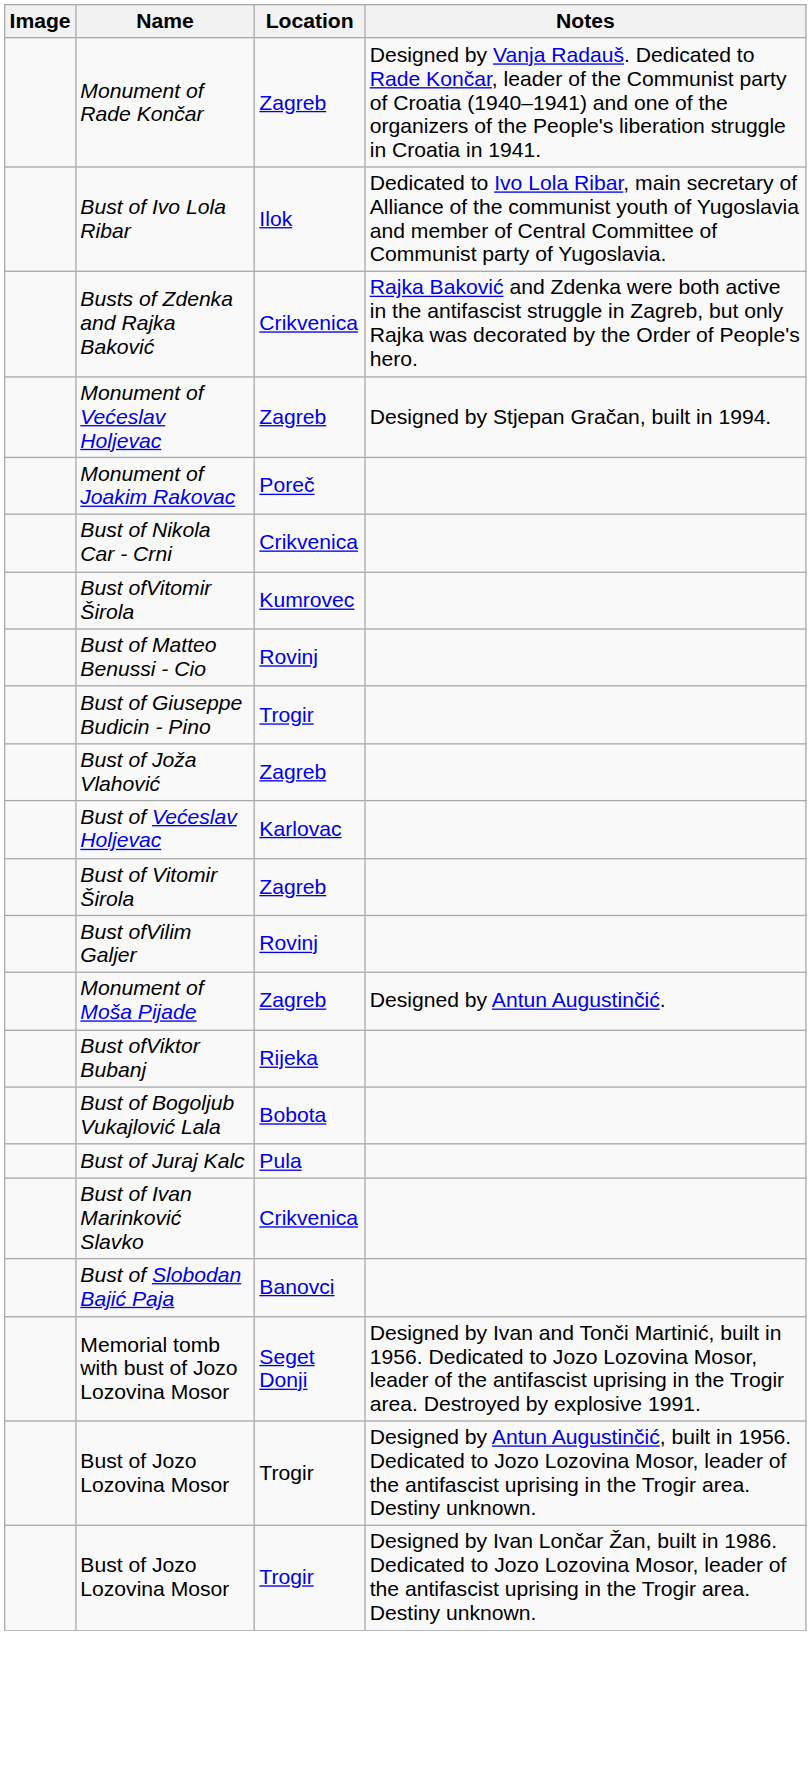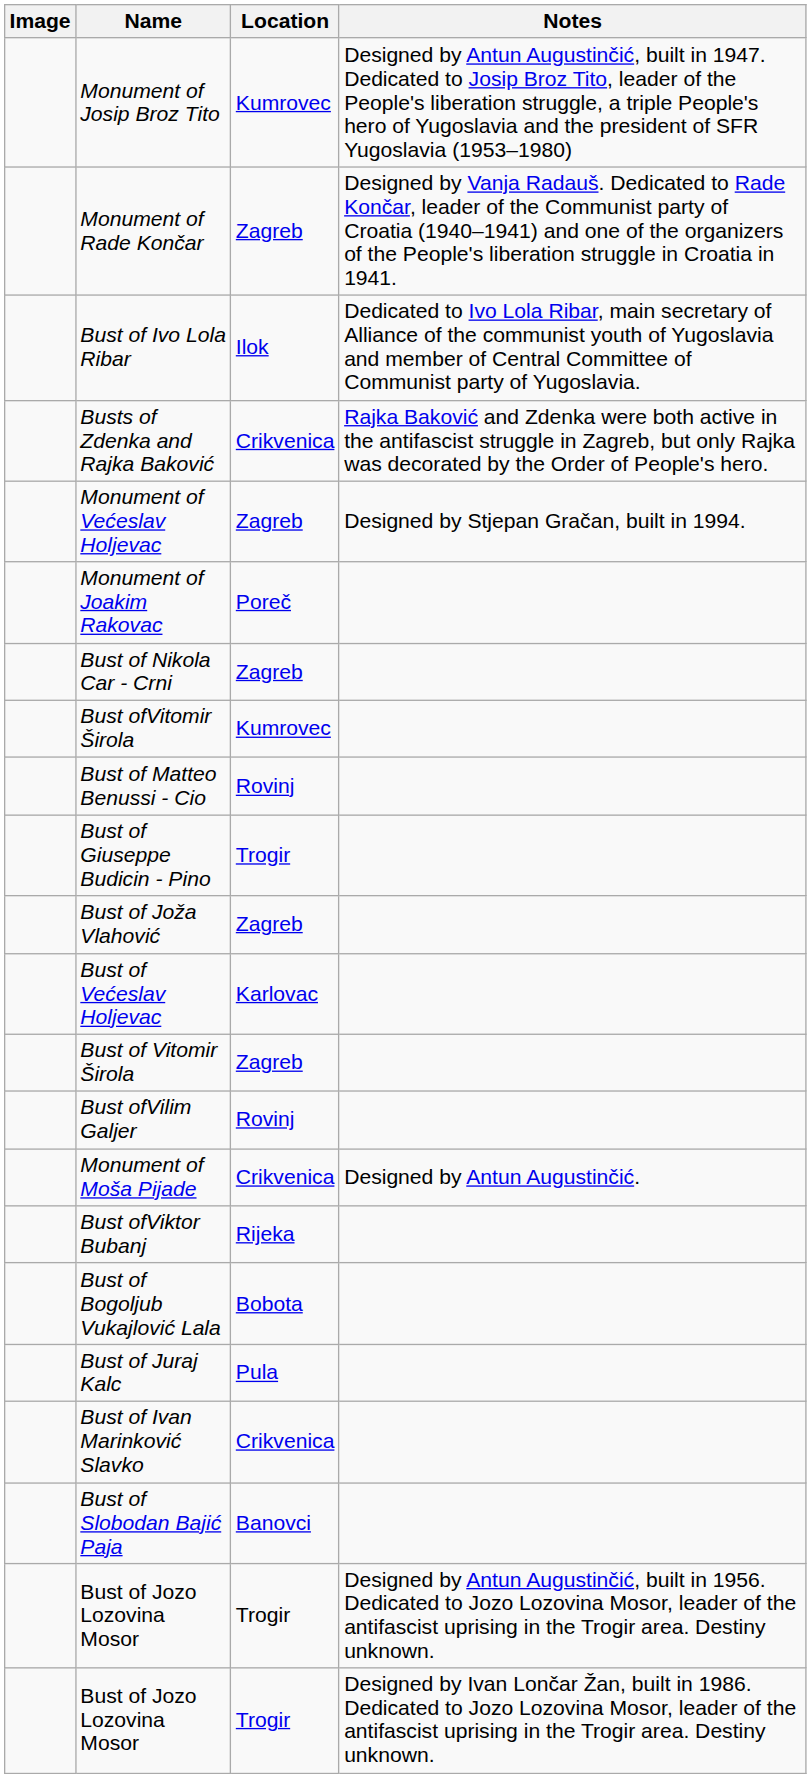 <table class="wikitable">
 <tr>
 <th><strong>Image</strong></th>
 <th><strong>Name</strong></th>
 <th><strong>Location</strong></th>
 <th><strong>Notes</strong></th>
+</tr>
+<tr>
+<td></td>
+<td><em>Monument of Josip Broz Tito</em></td>
+<td><a href='#'>Kumrovec</a></td>
+<td>Designed by <a href='#'>Antun Augustinčić</a>, built in 1947. Dedicated to <a href='#'>Josip Broz Tito</a>, leader of the People's liberation struggle, a triple People's hero of Yugoslavia and the president of SFR Yugoslavia (1953–1980)</td>
 </tr>
 <tr>
 <td></td>
 <td><em>Monument of Rade Končar</em></td>
 <td><a href='#'>Zagreb</a></td>
 <td>Designed by <a href='#'>Vanja Radauš</a>. Dedicated to <a href='#'>Rade Končar</a>, leader of the Communist party of Croatia (1940–1941) and one of the organizers of the People's liberation struggle in Croatia in 1941.</td>
 </tr>
 <tr>
 <td></td>
 <td><em>Bust of Ivo Lola Ribar</em></td>
 <td><a href='#'>Ilok</a></td>
 <td>Dedicated to <a href='#'>Ivo Lola Ribar</a>, main secretary of Alliance of the communist youth of Yugoslavia and member of Central Committee of Communist party of Yugoslavia.</td>
 </tr>
 <tr>
 <td></td>
 <td><em>Busts of Zdenka and Rajka Baković</em></td>
 <td><a href='#'>Crikvenica</a></td>
 <td><a href='#'>Rajka Baković</a> and Zdenka were both active in the antifascist struggle in Zagreb, but only Rajka was decorated by the Order of People's hero.</td>
 </tr>
 <tr>
 <td></td>
 <td><em>Monument of <a href='#'>Većeslav Holjevac</a></em></td>
 <td><a href='#'>Zagreb</a></td>
 <td>Designed by Stjepan Gračan, built in 1994.</td>
 </tr>
 <tr>
 <td></td>
 <td><em>Monument of <a href='#'>Joakim Rakovac</a></em></td>
 <td><a href='#'>Poreč</a></td>
 <td></td>
 </tr>
 <tr>
 <td></td>
 <td><em>Bust of Nikola Car - Crni</em></td>
-<td><a href='#'>Crikvenica</a></td>
+<td><a href='#'>Zagreb</a></td>
 <td></td>
 </tr>
 <tr>
 <td></td>
 <td><em>Bust ofVitomir Širola</em></td>
 <td><a href='#'>Kumrovec</a></td>
 <td></td>
 </tr>
 <tr>
 <td></td>
 <td><em>Bust of Matteo Benussi - Cio</em></td>
 <td><a href='#'>Rovinj</a></td>
 <td></td>
 </tr>
 <tr>
 <td></td>
 <td><em>Bust of Giuseppe Budicin - Pino</em></td>
 <td><a href='#'>Trogir</a></td>
 <td></td>
 </tr>
 <tr>
 <td></td>
 <td><em>Bust of Joža Vlahović</em></td>
 <td><a href='#'>Zagreb</a></td>
 <td></td>
 </tr>
 <tr>
 <td></td>
 <td><em>Bust of <a href='#'>Većeslav Holjevac</a></em></td>
 <td><a href='#'>Karlovac</a></td>
 <td></td>
 </tr>
 <tr>
 <td></td>
 <td><em>Bust of Vitomir Širola</em></td>
 <td><a href='#'>Zagreb</a></td>
 <td></td>
 </tr>
 <tr>
 <td></td>
 <td><em>Bust ofVilim Galjer</em></td>
 <td><a href='#'>Rovinj</a></td>
 <td></td>
 </tr>
 <tr>
 <td></td>
 <td><em>Monument of <a href='#'>Moša Pijade</a></em></td>
-<td><a href='#'>Zagreb</a></td>
+<td><a href='#'>Crikvenica</a></td>
 <td>Designed by <a href='#'>Antun Augustinčić</a>.</td>
 </tr>
 <tr>
 <td></td>
 <td><em>Bust ofViktor Bubanj</em></td>
 <td><a href='#'>Rijeka</a></td>
 <td></td>
 </tr>
 <tr>
 <td></td>
 <td><em>Bust of Bogoljub Vukajlović Lala</em></td>
 <td><a href='#'>Bobota</a></td>
 <td></td>
 </tr>
 <tr>
 <td></td>
 <td><em>Bust of Juraj Kalc</em></td>
 <td><a href='#'>Pula</a></td>
 <td></td>
 </tr>
 <tr>
 <td></td>
 <td><em>Bust of Ivan Marinković Slavko</em></td>
 <td><a href='#'>Crikvenica</a></td>
 <td></td>
 </tr>
 <tr>
 <td></td>
 <td><em>Bust of <a href='#'>Slobodan Bajić Paja</a></em></td>
 <td><a href='#'>Banovci</a></td>
 <td></td>
 </tr>
 <tr>
 <td></td>
-<td>Memorial tomb with bust of Jozo Lozovina Mosor</td>
-<td><a href='#'>Seget Donji</a></td>
-<td>Designed by Ivan and Tonči Martinić, built in 1956. Dedicated to Jozo Lozovina Mosor, leader of the antifascist uprising in the Trogir area. Destroyed by explosive 1991.</td>
-</tr>
-<tr>
-<td></td>
 <td>Bust of Jozo Lozovina Mosor</td>
 <td>Trogir</td>
 <td>Designed by <a href='#'>Antun Augustinčić</a>, built in 1956. Dedicated to Jozo Lozovina Mosor, leader of the antifascist uprising in the Trogir area. Destiny unknown.</td>
 </tr>
 <tr>
 <td></td>
 <td>Bust of Jozo Lozovina Mosor</td>
 <td><a href='#'>Trogir</a></td>
 <td>Designed by Ivan Lončar Žan, built in 1986. Dedicated to Jozo Lozovina Mosor, leader of the antifascist uprising in the Trogir area. Destiny unknown.</td>
 </tr>
 </table>
